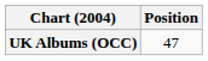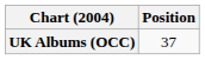 <table class="wikitable plainrowheaders" style="text-align:center">
 <tr>
 <th scope="col">Chart (2004)</th>
 <th scope="col">Position</th>
 </tr>
 <tr>
 <th scope="row">UK Albums (OCC)</th>
-<td>47</td>
+<td>37</td>
 </tr>
 </table>
